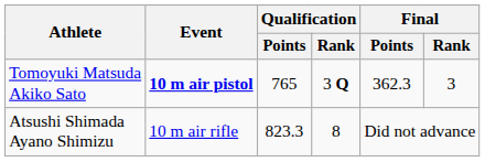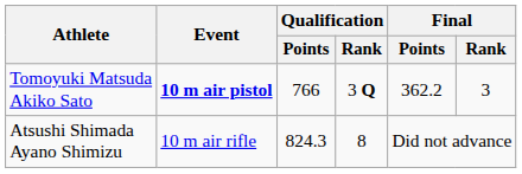 <table class=wikitable style=font-size:90%;text-align:center>
 <tr>
 <th rowspan="2">Athlete</th>
 <th rowspan="2">Event</th>
 <th colspan=2>Qualification</th>
 <th colspan=2>Final</th>
 </tr>
 <tr style="font-size:95%">
 <th>Points</th>
 <th>Rank</th>
 <th>Points</th>
 <th>Rank</th>
 </tr>
 <tr>
 <td style="text-align:left"><a href='#'>Tomoyuki Matsuda</a><br><a href='#'>Akiko Sato</a></td>
 <td style="text-align:left"><strong><a href='#'>10 m air pistol</a></strong></td>
-<td>765</td>
+<td>766</td>
 <td>3 <strong>Q</strong></td>
-<td>362.3</td>
+<td>362.2</td>
 <td>3</td>
 </tr>
 <tr>
 <td style="text-align:left">Atsushi Shimada<br>Ayano Shimizu</td>
 <td style="text-align:left"><a href='#'>10 m air rifle</a></td>
-<td>823.3</td>
+<td>824.3</td>
 <td>8</td>
 <td colspan=2>Did not advance</td>
 </tr>
 </table>
